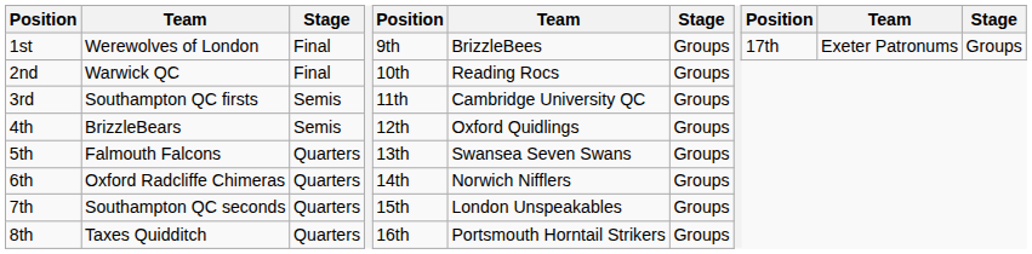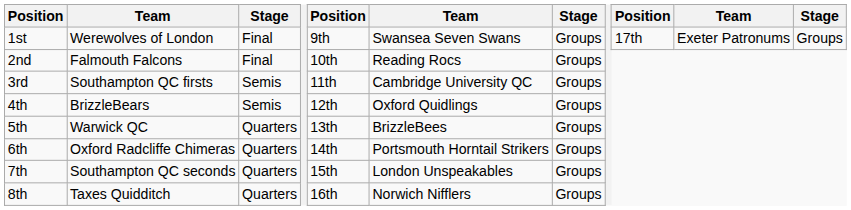 <table class="wikitable" style="font-size:90%;border: none;">
 <tr>
 <th>Position</th>
 <th>Team</th>
 <th>Stage</th>
 <th rowspan="9" style="border: none;"></th>
 <th>Position</th>
 <th>Team</th>
 <th>Stage</th>
 <th rowspan="9" style="border: none;"></th>
 <th>Position</th>
 <th>Team</th>
 <th>Stage</th>
 </tr>
 <tr>
 <td>1st</td>
 <td>Werewolves of London</td>
 <td>Final</td>
 <td>9th</td>
-<td>BrizzleBees</td>
+<td>Swansea Seven Swans</td>
 <td>Groups</td>
 <td>17th</td>
 <td>Exeter Patronums</td>
 <td>Groups</td>
 </tr>
 <tr>
 <td>2nd</td>
-<td>Warwick QC</td>
+<td>Falmouth Falcons</td>
 <td>Final</td>
 <td>10th</td>
 <td>Reading Rocs</td>
 <td>Groups</td>
 </tr>
 <tr>
 <td>3rd</td>
 <td>Southampton QC firsts</td>
 <td>Semis</td>
 <td>11th</td>
 <td>Cambridge University QC</td>
 <td>Groups</td>
 </tr>
 <tr>
 <td>4th</td>
 <td>BrizzleBears</td>
 <td>Semis</td>
 <td>12th</td>
 <td>Oxford Quidlings</td>
 <td>Groups</td>
 </tr>
 <tr>
 <td>5th</td>
-<td>Falmouth Falcons</td>
+<td>Warwick QC</td>
 <td>Quarters</td>
 <td>13th</td>
-<td>Swansea Seven Swans</td>
+<td>BrizzleBees</td>
 <td>Groups</td>
 </tr>
 <tr>
 <td>6th</td>
 <td>Oxford Radcliffe Chimeras</td>
 <td>Quarters</td>
 <td>14th</td>
-<td>Norwich Nifflers</td>
+<td>Portsmouth Horntail Strikers</td>
 <td>Groups</td>
 </tr>
 <tr>
 <td>7th</td>
 <td>Southampton QC seconds</td>
 <td>Quarters</td>
 <td>15th</td>
 <td>London Unspeakables</td>
 <td>Groups</td>
 </tr>
 <tr>
 <td>8th</td>
 <td>Taxes Quidditch</td>
 <td>Quarters</td>
 <td>16th</td>
-<td>Portsmouth Horntail Strikers</td>
+<td>Norwich Nifflers</td>
 <td>Groups</td>
 </tr>
 </table>
